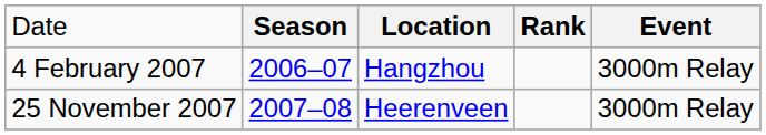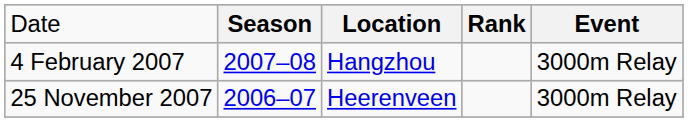 <table class="wikitable sortable" style="font-size:90%" style="text-align:center">
 <tr>
 <td>Date</td>
 <th>Season</th>
 <th>Location</th>
 <th>Rank</th>
 <th>Event</th>
 </tr>
 <tr>
 <td>4 February 2007</td>
-<td><a href='#'>2006–07</a></td>
+<td><a href='#'>2007–08</a></td>
 <td><a href='#'>Hangzhou</a></td>
 <td></td>
 <td>3000m Relay</td>
 </tr>
 <tr>
 <td>25 November 2007</td>
-<td><a href='#'>2007–08</a></td>
+<td><a href='#'>2006–07</a></td>
 <td><a href='#'>Heerenveen</a></td>
 <td></td>
 <td>3000m Relay</td>
 </tr>
 </table>
